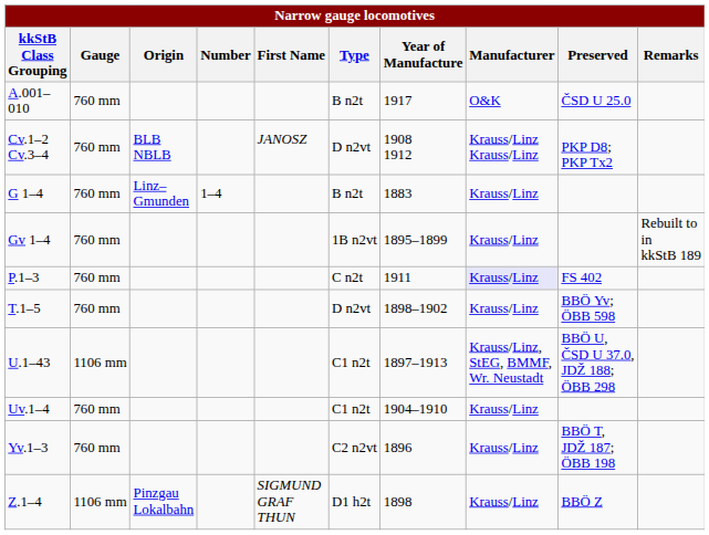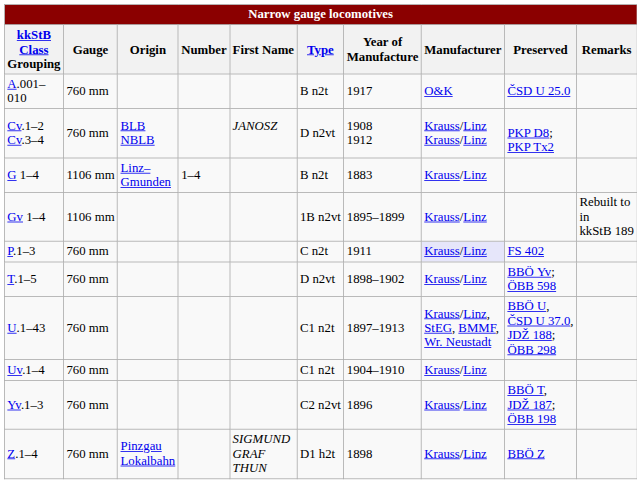 <table class="wikitable" style="width:100%;">
 <tr>
 <th colspan="10" style="color:white; background:darkred;">Narrow gauge locomotives</th>
 </tr>
 <tr>
 <th><a href='#'>kkStB Class</a> Grouping</th>
 <th>Gauge</th>
 <th>Origin</th>
 <th>Number</th>
 <th>First Name</th>
 <th><a href='#'>Type</a></th>
 <th>Year of<br>Manufacture</th>
 <th>Manufacturer</th>
 <th>Preserved</th>
 <th>Remarks</th>
 </tr>
 <tr>
 <td><a href='#'>A</a>.001–010</td>
 <td>760 mm</td>
 <td></td>
 <td></td>
 <td></td>
 <td>B n2t</td>
 <td>1917</td>
 <td><a href='#'>O&K</a></td>
 <td><a href='#'>ČSD U 25.0</a></td>
 <td></td>
 </tr>
 <tr>
 <td><a href='#'>Cv</a>.1–2<br><a href='#'>Cv</a>.3–4</td>
 <td>760 mm</td>
 <td><a href='#'>BLB</a><br><a href='#'>NBLB</a></td>
 <td></td>
 <td><em>JANOSZ</em><br> </td>
 <td>D n2vt</td>
 <td>1908<br>1912</td>
 <td><a href='#'>Krauss</a>/<a href='#'>Linz</a><br><a href='#'>Krauss</a>/<a href='#'>Linz</a></td>
 <td> <br><a href='#'>PKP D8</a>; <a href='#'>PKP Tx2</a></td>
 <td></td>
 </tr>
 <tr>
 <td><a href='#'>G</a> 1–4</td>
-<td>760 mm</td>
+<td>1106 mm</td>
 <td><a href='#'>Linz–Gmunden</a></td>
 <td>1–4</td>
 <td></td>
 <td>B n2t</td>
 <td>1883</td>
 <td><a href='#'>Krauss</a>/<a href='#'>Linz</a></td>
 <td></td>
 <td></td>
 </tr>
 <tr>
 <td><a href='#'>Gv</a> 1–4</td>
-<td>760 mm</td>
+<td>1106 mm</td>
 <td></td>
 <td></td>
 <td></td>
 <td>1B n2vt</td>
 <td>1895–1899</td>
 <td><a href='#'>Krauss</a>/<a href='#'>Linz</a></td>
 <td></td>
 <td>Rebuilt to in kkStB 189</td>
 </tr>
 <tr>
 <td><a href='#'>P</a>.1–3</td>
 <td>760 mm</td>
 <td></td>
 <td></td>
 <td></td>
 <td>C n2t</td>
 <td>1911</td>
 <td style="background: lavender;"><a href='#'>Krauss</a>/<a href='#'>Linz</a></td>
 <td><a href='#'>FS 402</a></td>
 <td></td>
 </tr>
 <tr>
 <td><a href='#'>T</a>.1–5</td>
 <td>760 mm</td>
 <td></td>
 <td></td>
 <td></td>
 <td>D n2vt</td>
 <td>1898–1902</td>
 <td><a href='#'>Krauss</a>/<a href='#'>Linz</a></td>
 <td><a href='#'>BBÖ Yv</a>; <a href='#'>ÖBB 598</a></td>
 <td></td>
 </tr>
 <tr>
 <td><a href='#'>U</a>.1–43</td>
-<td>1106 mm</td>
+<td>760 mm</td>
 <td></td>
 <td></td>
 <td></td>
 <td>C1 n2t</td>
 <td>1897–1913</td>
 <td><a href='#'>Krauss</a>/<a href='#'>Linz</a>, <a href='#'>StEG</a>, <a href='#'>BMMF</a>, <a href='#'>Wr. Neustadt</a></td>
 <td><a href='#'>BBÖ U</a>, <a href='#'>ČSD U 37.0</a>, <a href='#'>JDŽ 188</a>; <a href='#'>ÖBB 298</a></td>
 <td></td>
 </tr>
 <tr>
 <td><a href='#'>Uv</a>.1–4</td>
 <td>760 mm</td>
 <td></td>
 <td></td>
 <td></td>
 <td>C1 n2t</td>
 <td>1904–1910</td>
 <td><a href='#'>Krauss</a>/<a href='#'>Linz</a></td>
 <td></td>
 <td></td>
 </tr>
 <tr>
 <td><a href='#'>Yv</a>.1–3</td>
 <td>760 mm</td>
 <td></td>
 <td></td>
 <td></td>
 <td>C2 n2vt</td>
 <td>1896</td>
 <td><a href='#'>Krauss</a>/<a href='#'>Linz</a></td>
 <td><a href='#'>BBÖ T</a>, <a href='#'>JDŽ 187</a>; <a href='#'>ÖBB 198</a></td>
 <td></td>
 </tr>
 <tr>
 <td><a href='#'>Z</a>.1–4</td>
-<td>1106 mm</td>
+<td>760 mm</td>
 <td><a href='#'>Pinzgau Lokalbahn</a></td>
 <td></td>
 <td><em>SIGMUND GRAF THUN</em></td>
 <td>D1 h2t</td>
 <td>1898</td>
 <td><a href='#'>Krauss</a>/<a href='#'>Linz</a></td>
 <td><a href='#'>BBÖ Z</a></td>
 <td></td>
 </tr>
 </table>
